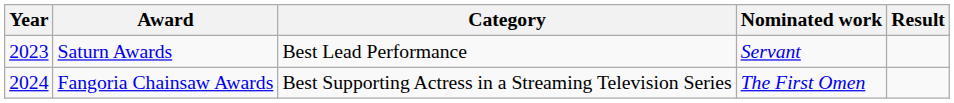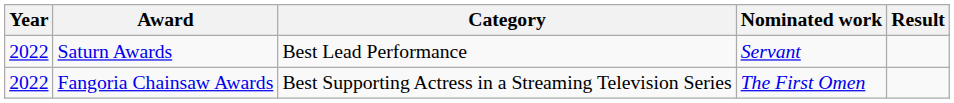 <table class="wikitable">
 <tr>
 <th>Year</th>
 <th>Award</th>
 <th>Category</th>
 <th>Nominated work</th>
 <th>Result</th>
 </tr>
 <tr>
-<td><a href='#'>2023</a></td>
+<td><a href='#'>2022</a></td>
 <td><a href='#'>Saturn Awards</a></td>
 <td>Best Lead Performance</td>
 <td><em><a href='#'>Servant</a></em></td>
 <td></td>
 </tr>
 <tr>
-<td><a href='#'>2024</a></td>
+<td><a href='#'>2022</a></td>
 <td><a href='#'>Fangoria Chainsaw Awards</a></td>
 <td>Best Supporting Actress in a Streaming Television Series</td>
 <td><em><a href='#'>The First Omen</a></em></td>
 <td></td>
 </tr>
 </table>
